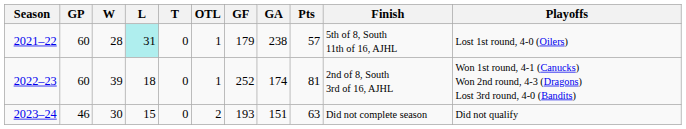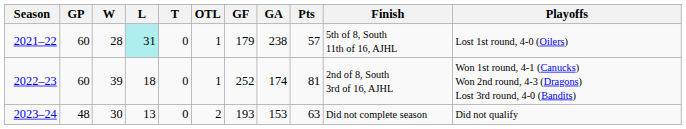 <table class="wikitable" style="min-width:55em; text-align:right;">
 <tr>
 <th style=width:4em>Season</th>
 <th style=width:2.2em><abbr>GP</abbr></th>
 <th style=width:2.2em><abbr>W</abbr></th>
 <th style=width:2.2em><abbr>L</abbr></th>
 <th style=width:2.2em><abbr>T</abbr></th>
 <th style=width:2.2em><abbr>OTL</abbr></th>
 <th style=width:2.2em><abbr>GF</abbr></th>
 <th style=width:2.2em><abbr>GA</abbr></th>
 <th style=width:2.2em><abbr>Pts</abbr></th>
 <th style=width:10em>Finish</th>
 <th style=width:18em>Playoffs</th>
 </tr>
 <tr>
 <td><a href='#'>2021–22</a></td>
 <td>60</td>
 <td>28</td>
 <td style="background: paleturquoise;">31</td>
 <td>0</td>
 <td>1</td>
 <td>179</td>
 <td>238</td>
 <td>57</td>
 <td align=left><small>5th of 8, South<br>11th of 16, AJHL</small></td>
 <td align=left><small>Lost 1st round, 4-0 (<a href='#'>Oilers</a>)</small></td>
 </tr>
 <tr>
 <td><a href='#'>2022–23</a></td>
 <td>60</td>
 <td>39</td>
 <td>18</td>
 <td>0</td>
 <td>1</td>
 <td>252</td>
 <td>174</td>
 <td>81</td>
 <td align=left><small>2nd of 8, South<br>3rd of 16, AJHL</small></td>
 <td align=left><small>Won 1st round, 4-1 (<a href='#'>Canucks</a>)<br>Won 2nd round, 4-3 (<a href='#'>Dragons</a>)<br>Lost 3rd round, 4-0 (<a href='#'>Bandits</a>)</small></td>
 </tr>
 <tr>
 <td><a href='#'>2023–24</a></td>
-<td>46</td>
+<td>48</td>
 <td>30</td>
-<td>15</td>
+<td>13</td>
 <td>0</td>
 <td>2</td>
 <td>193</td>
-<td>151</td>
+<td>153</td>
 <td>63</td>
 <td align=left><small>Did not complete season</small></td>
 <td align=left><small>Did not qualify</small></td>
 </tr>
 </table>
